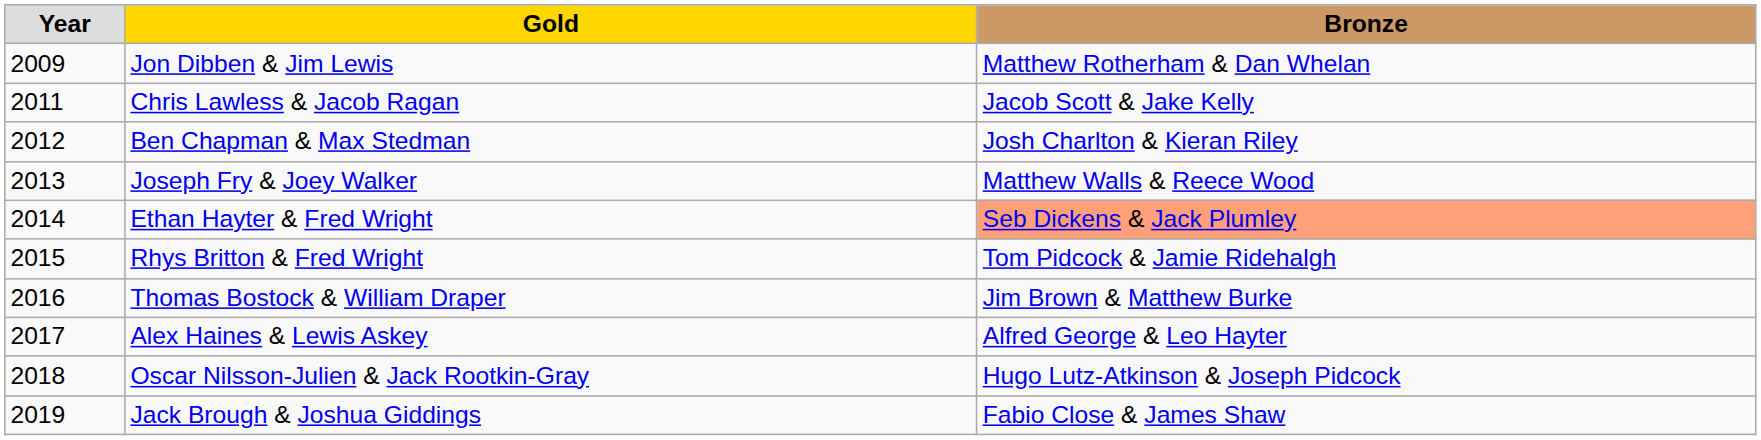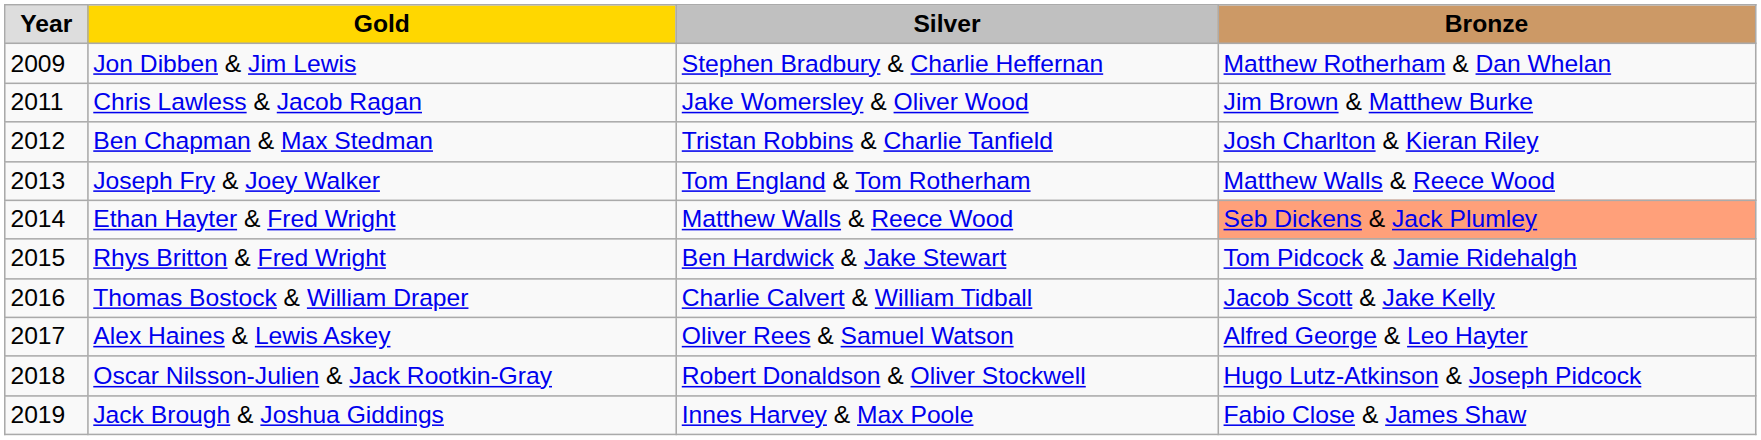 <table class="wikitable" style="width: 90%; text-align:left;">
 <tr>
 <td style="background:#DDDDDD; font-weight:bold; text-align:center;">Year</td>
 <td style="background:gold; font-weight:bold; text-align:center;">Gold</td>
+<td style="background:silver; font-weight:bold; text-align:center;">Silver</td>
 <td style="background:#cc9966; font-weight:bold; text-align:center;">Bronze</td>
 </tr>
 <tr>
 <td>2009</td>
 <td><a href='#'>Jon Dibben</a> & <a href='#'>Jim Lewis</a></td>
+<td><a href='#'>Stephen Bradbury</a> & <a href='#'>Charlie Heffernan</a></td>
 <td><a href='#'>Matthew Rotherham</a> & <a href='#'>Dan Whelan</a></td>
 </tr>
 <tr>
 <td>2011</td>
 <td><a href='#'>Chris Lawless</a> & <a href='#'>Jacob Ragan</a></td>
-<td><a href='#'>Jacob Scott</a> & <a href='#'>Jake Kelly</a></td>
+<td><a href='#'>Jake Womersley</a> & <a href='#'>Oliver Wood</a></td>
+<td><a href='#'>Jim Brown</a> & <a href='#'>Matthew Burke</a></td>
 </tr>
 <tr>
 <td>2012</td>
 <td><a href='#'>Ben Chapman</a> & <a href='#'>Max Stedman</a></td>
+<td><a href='#'>Tristan Robbins</a> & <a href='#'>Charlie Tanfield</a></td>
 <td><a href='#'>Josh Charlton</a> & <a href='#'>Kieran Riley</a></td>
 </tr>
 <tr>
 <td>2013</td>
 <td><a href='#'>Joseph Fry</a> & <a href='#'>Joey Walker</a></td>
+<td><a href='#'>Tom England</a> & <a href='#'>Tom Rotherham</a></td>
 <td><a href='#'>Matthew Walls</a> & <a href='#'>Reece Wood</a></td>
 </tr>
 <tr>
 <td>2014</td>
 <td><a href='#'>Ethan Hayter</a> & <a href='#'>Fred Wright</a></td>
+<td><a href='#'>Matthew Walls</a> & <a href='#'>Reece Wood</a></td>
 <td style="background: lightsalmon;"><a href='#'>Seb Dickens</a> & <a href='#'>Jack Plumley</a></td>
 </tr>
 <tr>
 <td>2015</td>
 <td><a href='#'>Rhys Britton</a> & <a href='#'>Fred Wright</a></td>
+<td><a href='#'>Ben Hardwick</a> & <a href='#'>Jake Stewart</a></td>
 <td><a href='#'>Tom Pidcock</a> & <a href='#'>Jamie Ridehalgh</a></td>
 </tr>
 <tr>
 <td>2016</td>
 <td><a href='#'>Thomas Bostock</a> & <a href='#'>William Draper</a></td>
-<td><a href='#'>Jim Brown</a> & <a href='#'>Matthew Burke</a></td>
+<td><a href='#'>Charlie Calvert</a> & <a href='#'>William Tidball</a></td>
+<td><a href='#'>Jacob Scott</a> & <a href='#'>Jake Kelly</a></td>
 </tr>
 <tr>
 <td>2017</td>
 <td><a href='#'>Alex Haines</a> & <a href='#'>Lewis Askey</a></td>
+<td><a href='#'>Oliver Rees</a> & <a href='#'>Samuel Watson</a></td>
 <td><a href='#'>Alfred George</a> & <a href='#'>Leo Hayter</a></td>
 </tr>
 <tr>
 <td>2018</td>
 <td><a href='#'>Oscar Nilsson-Julien</a> & <a href='#'>Jack Rootkin-Gray</a></td>
+<td><a href='#'>Robert Donaldson</a> & <a href='#'>Oliver Stockwell</a></td>
 <td><a href='#'>Hugo Lutz-Atkinson</a> & <a href='#'>Joseph Pidcock</a></td>
 </tr>
 <tr>
 <td>2019</td>
 <td><a href='#'>Jack Brough</a> & <a href='#'>Joshua Giddings</a></td>
+<td><a href='#'>Innes Harvey</a> & <a href='#'>Max Poole</a></td>
 <td><a href='#'>Fabio Close</a> & <a href='#'>James Shaw</a></td>
 </tr>
 </table>
